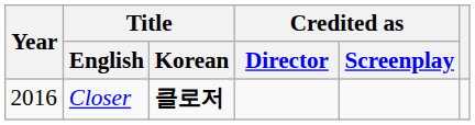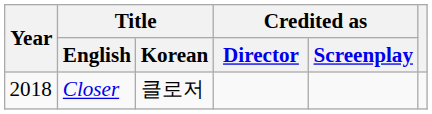 <table class="wikitable plainrowheaders">
 <tr>
 <th rowspan="2" style="width:33px;">Year</th>
 <th colspan="2">Title</th>
 <th colspan="2">Credited as</th>
 <th rowspan="2" class="unsortable"></th>
 </tr>
 <tr>
 <th>English</th>
 <th>Korean</th>
 <th width="65"><a href='#'>Director</a></th>
 <th width="65"><a href='#'>Screenplay</a></th>
 </tr>
 <tr>
-<td>2016</td>
+<td>2018</td>
 <td><em><a href='#'>Closer</a></em></td>
-<td><strong>클로저</strong></td>
+<td>클로저</td>
 <td></td>
 <td></td>
 <td></td>
 </tr>
 </table>
